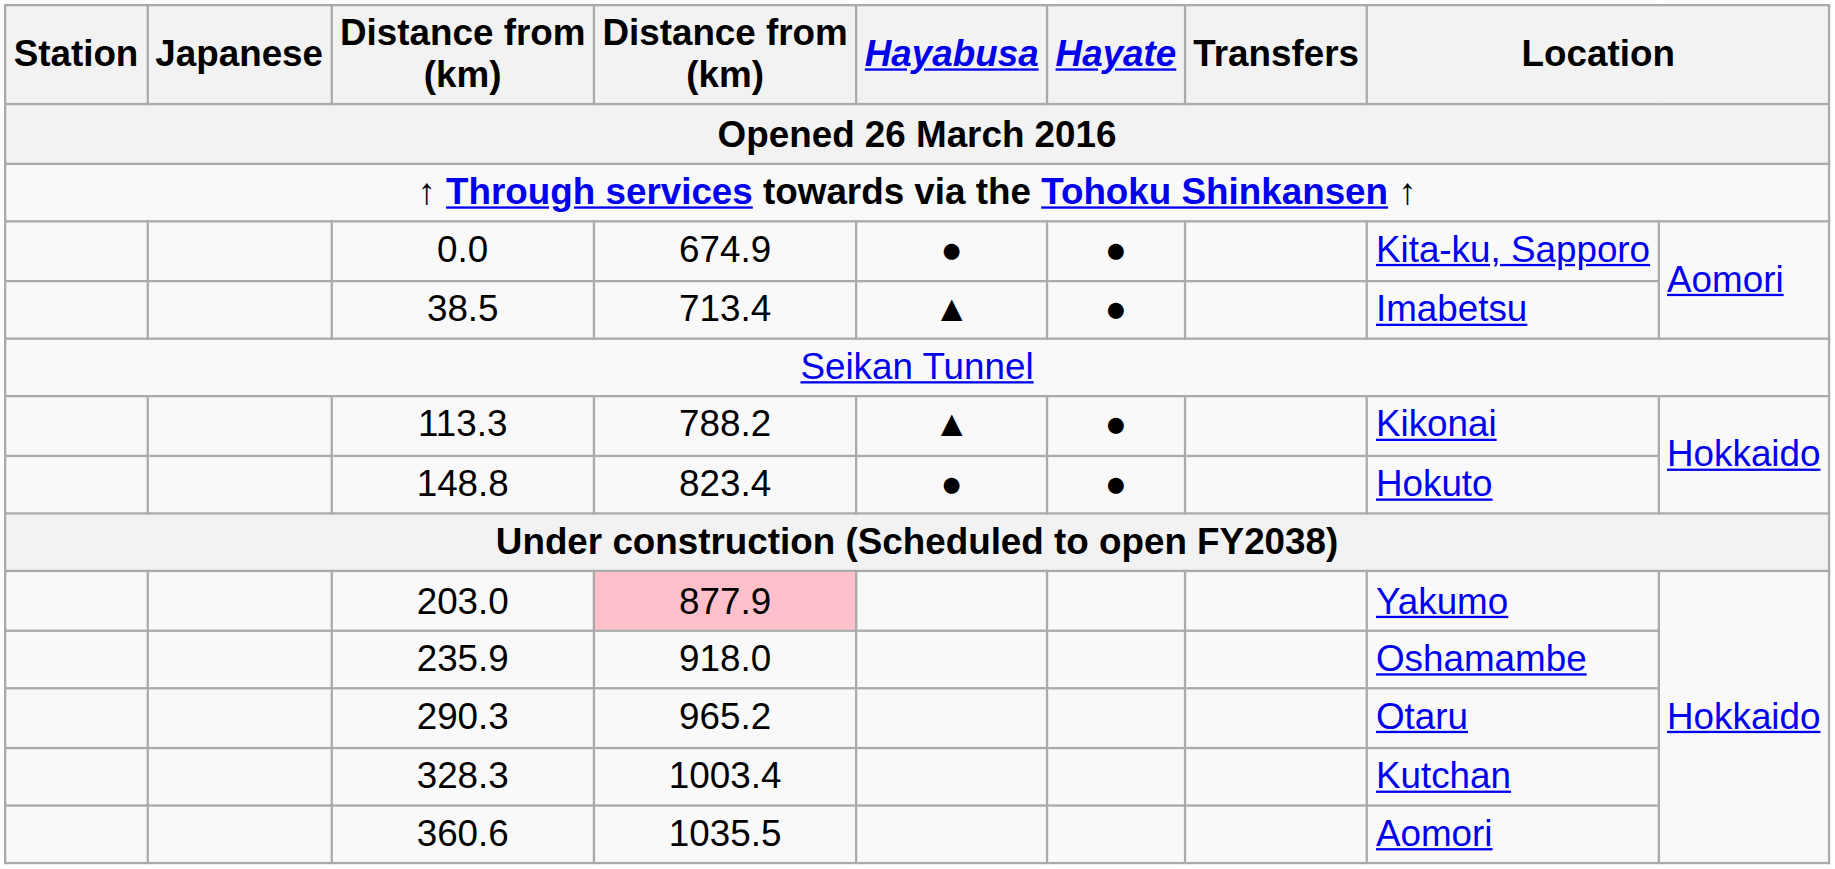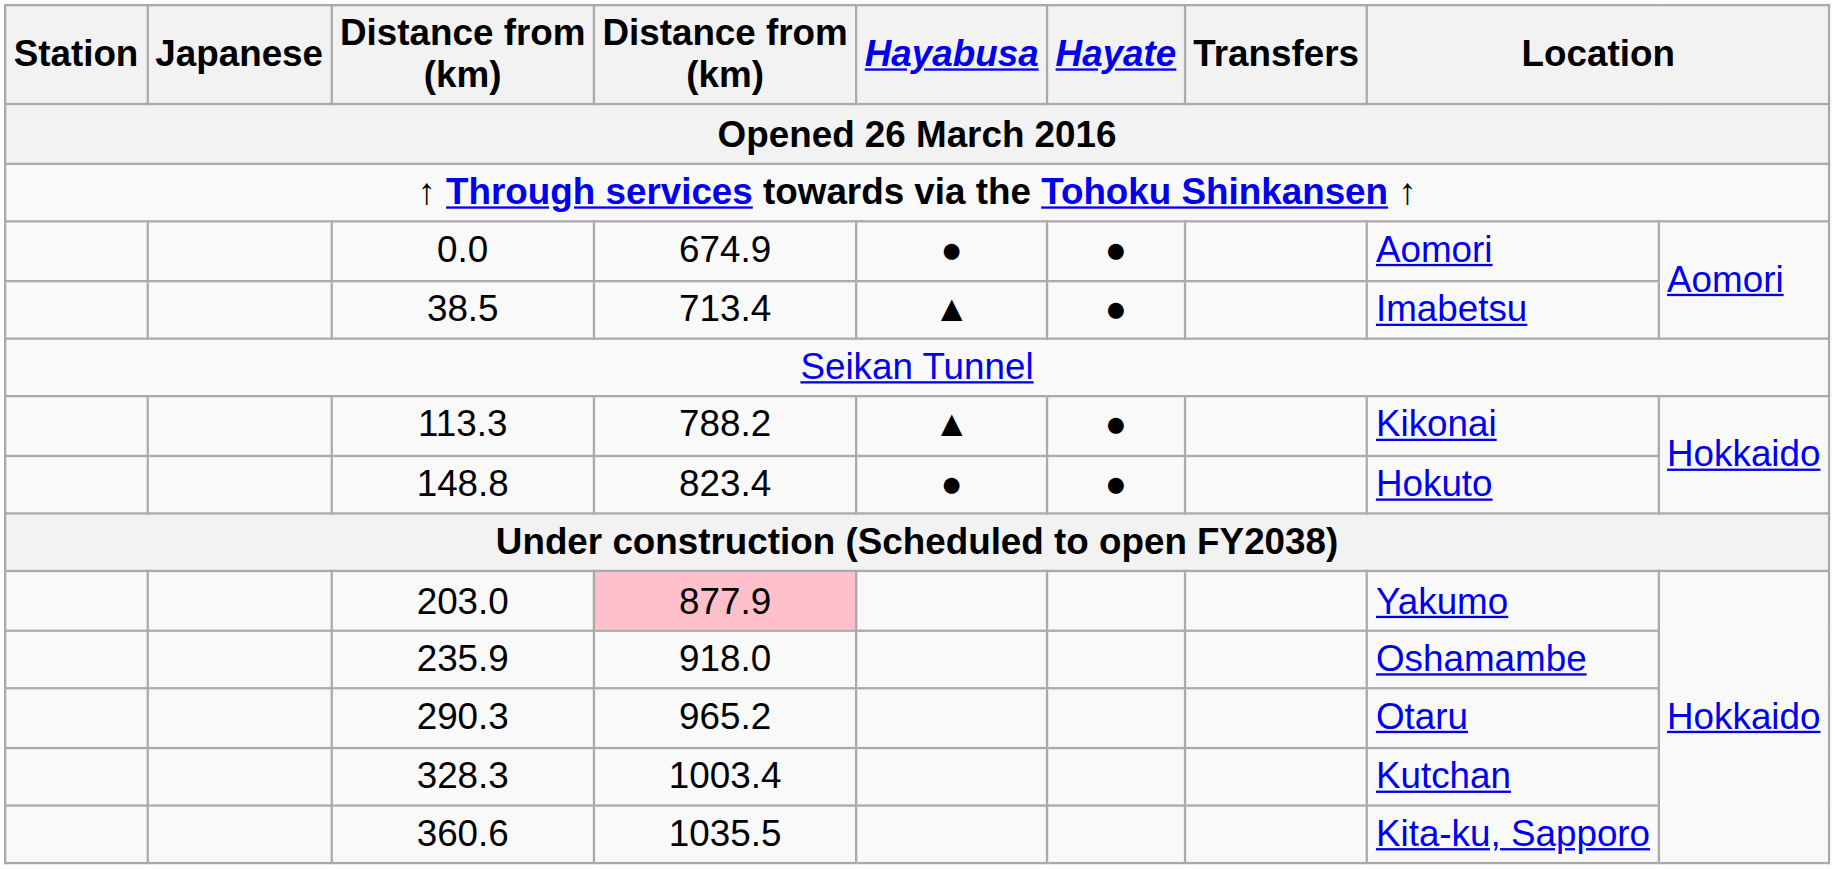 <table class=wikitable>
 <tr>
 <th>Station</th>
 <th>Japanese</th>
 <th>Distance from<br> (km)</th>
 <th>Distance from<br> (km)</th>
 <th><em><a href='#'>Hayabusa</a></em></th>
 <th><em><a href='#'>Hayate</a></em></th>
 <th>Transfers</th>
 <th colspan="2">Location</th>
 </tr>
 <tr>
 <th colspan="9">Opened 26 March 2016</th>
 </tr>
 <tr>
 <td align="center" colspan="9"><strong>↑ <a href='#'>Through services</a> towards  via the <a href='#'>Tohoku Shinkansen</a> ↑</strong></td>
 </tr>
 <tr>
 <td></td>
 <td></td>
 <td align=center>0.0</td>
 <td align=center>674.9</td>
 <td style="text-align:center;">●</td>
 <td style="text-align:center;">●</td>
 <td></td>
-<td><a href='#'>Kita-ku, Sapporo</a></td>
+<td><a href='#'>Aomori</a></td>
 <td rowspan=2><a href='#'>Aomori</a></td>
 </tr>
 <tr>
 <td></td>
 <td></td>
 <td align=center>38.5</td>
 <td align=center>713.4</td>
 <td style="text-align:center;">▲</td>
 <td style="text-align:center;">●</td>
 <td></td>
 <td><a href='#'>Imabetsu</a></td>
 </tr>
 <tr>
 <td colspan="9" style="text-align:center;"> <a href='#'>Seikan Tunnel</a></td>
 </tr>
 <tr>
 <td></td>
 <td></td>
 <td align=center>113.3</td>
 <td align=center>788.2</td>
 <td style="text-align:center;">▲</td>
 <td style="text-align:center;">●</td>
 <td></td>
 <td><a href='#'>Kikonai</a></td>
 <td rowspan=2><a href='#'>Hokkaido</a></td>
 </tr>
 <tr>
 <td></td>
 <td></td>
 <td align=center>148.8</td>
 <td align=center>823.4</td>
 <td style="text-align:center;">●</td>
 <td style="text-align:center;">●</td>
 <td></td>
 <td><a href='#'>Hokuto</a></td>
 </tr>
 <tr>
 <th colspan="9">Under construction (Scheduled to open FY2038)</th>
 </tr>
 <tr>
 <td></td>
 <td></td>
 <td align=center>203.0</td>
 <td align=center style="background: pink;">877.9</td>
 <td style="text-align:center;"></td>
 <td style="text-align:center;"></td>
 <td></td>
 <td><a href='#'>Yakumo</a></td>
 <td rowspan=5><a href='#'>Hokkaido</a></td>
 </tr>
 <tr>
 <td></td>
 <td></td>
 <td align=center>235.9</td>
 <td align=center>918.0</td>
 <td style="text-align:center;"></td>
 <td style="text-align:center;"></td>
 <td></td>
 <td><a href='#'>Oshamambe</a></td>
 </tr>
 <tr>
 <td></td>
 <td></td>
 <td align=center>290.3</td>
 <td align=center>965.2</td>
 <td style="text-align:center;"></td>
 <td style="text-align:center;"></td>
 <td></td>
 <td><a href='#'>Otaru</a></td>
 </tr>
 <tr>
 <td><em></em></td>
 <td></td>
 <td align=center>328.3</td>
 <td align=center>1003.4</td>
 <td style="text-align:center;"></td>
 <td style="text-align:center;"></td>
 <td></td>
 <td><a href='#'>Kutchan</a></td>
 </tr>
 <tr>
 <td></td>
 <td></td>
 <td align=center>360.6</td>
 <td align=center>1035.5</td>
 <td style="text-align:center;"></td>
 <td style="text-align:center;"></td>
 <td></td>
-<td><a href='#'>Aomori</a></td>
+<td><a href='#'>Kita-ku, Sapporo</a></td>
 </tr>
 </table>
